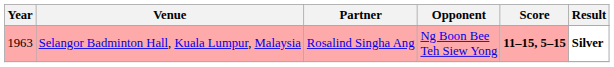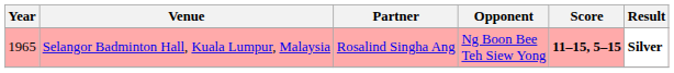 <table class="sortable wikitable" style="font-size: 90%;">
 <tr>
 <th>Year</th>
 <th>Venue</th>
 <th>Partner</th>
 <th>Opponent</th>
 <th>Score</th>
 <th>Result</th>
 </tr>
 <tr>
 </tr>
 <tr>
 </tr>
 <tr style="background:#FFAAAA">
-<td align="center">1963</td>
+<td align="center">1965</td>
 <td><a href='#'>Selangor Badminton Hall</a>, <a href='#'>Kuala Lumpur</a>, <a href='#'>Malaysia</a></td>
 <td> <a href='#'>Rosalind Singha Ang</a></td>
 <td> <a href='#'>Ng Boon Bee</a><br> <a href='#'>Teh Siew Yong</a></td>
 <td><strong>11–15, 5–15</strong></td>
 <td style="text-align:left; background:white"> <strong>Silver</strong></td>
 </tr>
 <tr>
 </tr>
 </table>
